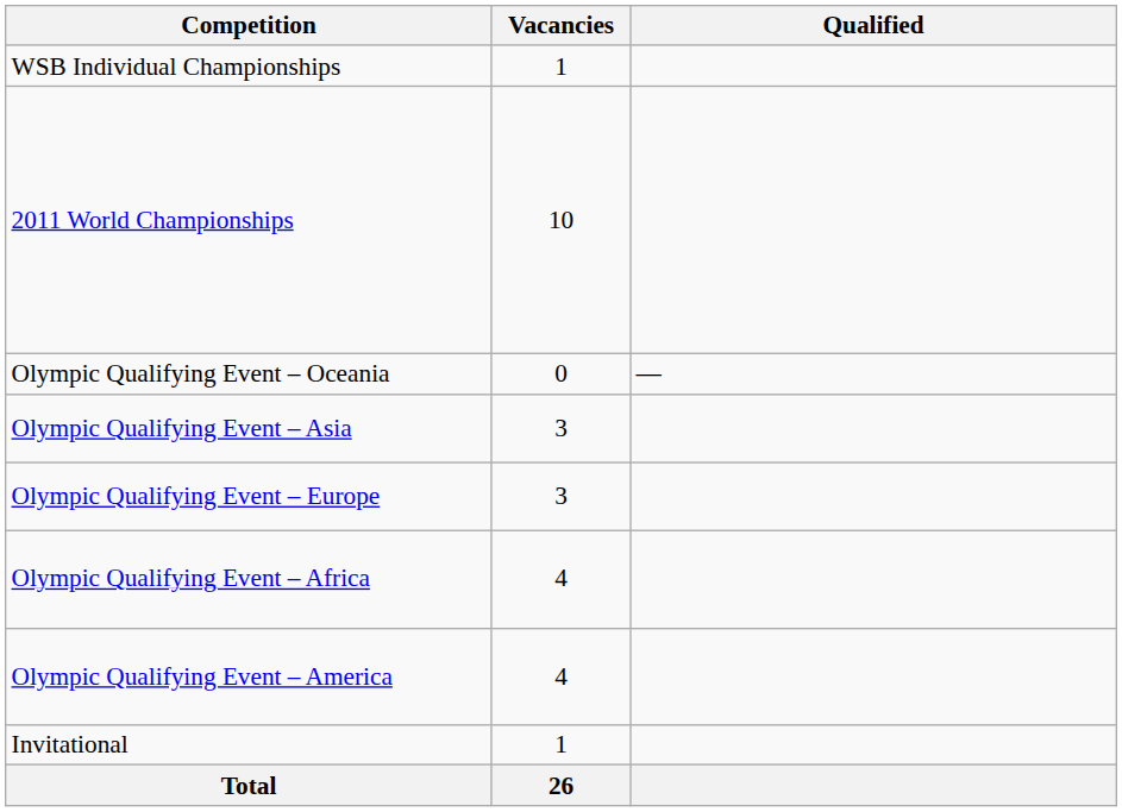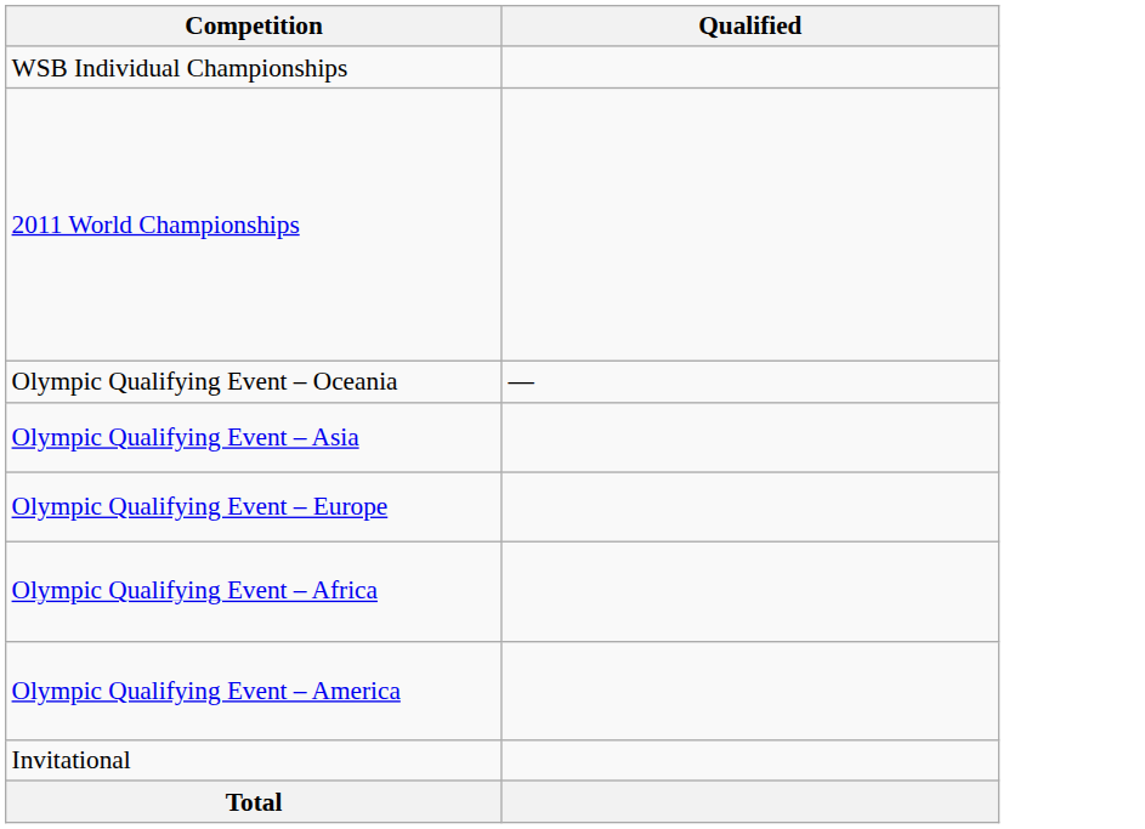 <table class = "wikitable">
 <tr>
 <th width=300>Competition</th>
-<th width=80>Vacancies</th>
 <th width=300>Qualified</th>
 </tr>
 <tr>
 <td>WSB Individual Championships</td>
-<td align="center">1</td>
 <td></td>
 </tr>
 <tr>
 <td><a href='#'>2011 World Championships</a></td>
-<td align="center">10</td>
 <td><br><br><br><br><br><br><br><br><br></td>
 </tr>
 <tr>
 <td>Olympic Qualifying Event – Oceania</td>
-<td align="center">0</td>
 <td>—</td>
 </tr>
 <tr>
 <td><a href='#'>Olympic Qualifying Event – Asia</a></td>
-<td align="center">3</td>
 <td><br><br></td>
 </tr>
 <tr>
 <td><a href='#'>Olympic Qualifying Event – Europe</a></td>
-<td align="center">3</td>
 <td><br><br></td>
 </tr>
 <tr>
 <td><a href='#'>Olympic Qualifying Event – Africa</a></td>
-<td align="center">4</td>
 <td><br><br><br></td>
 </tr>
 <tr>
 <td><a href='#'>Olympic Qualifying Event – America</a></td>
-<td align="center">4</td>
 <td><br><br><br></td>
 </tr>
 <tr>
 <td>Invitational</td>
-<td align="center">1</td>
 <td></td>
 </tr>
 <tr>
 <th>Total</th>
-<th>26</th>
 <th></th>
 </tr>
 </table>
